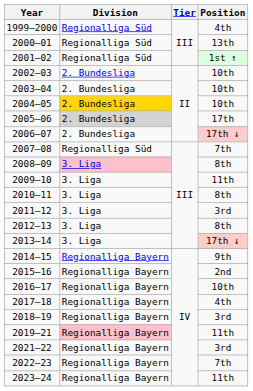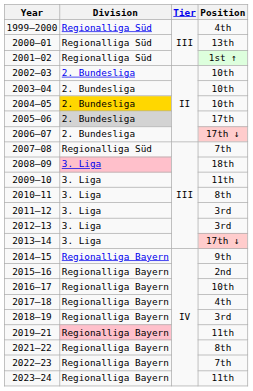 <table class="wikitable">
 <tr>
 <th>Year</th>
 <th>Division</th>
 <th><a href='#'>Tier</a></th>
 <th>Position</th>
 </tr>
 <tr align="center">
 <td>1999–2000</td>
 <td align="left"><a href='#'>Regionalliga Süd</a></td>
 <td rowspan=3>III</td>
 <td>4th</td>
 </tr>
 <tr align="center">
 <td>2000–01</td>
 <td align="left">Regionalliga Süd</td>
 <td>13th</td>
 </tr>
 <tr align="center">
 <td>2001–02</td>
 <td align="left">Regionalliga Süd</td>
 <td style="background:#ddffdd">1st ↑</td>
 </tr>
 <tr align="center">
 <td>2002–03</td>
 <td align="left"><a href='#'>2. Bundesliga</a></td>
 <td rowspan=5>II</td>
 <td>10th</td>
 </tr>
 <tr align="center">
 <td>2003–04</td>
 <td align="left">2. Bundesliga</td>
 <td>10th</td>
 </tr>
 <tr align="center">
 <td>2004–05</td>
 <td align="left" style="background: gold;">2. Bundesliga</td>
 <td>10th</td>
 </tr>
 <tr align="center">
 <td>2005–06</td>
 <td align="left" style="background: lightgrey;">2. Bundesliga</td>
 <td>17th</td>
 </tr>
 <tr align="center">
 <td>2006–07</td>
 <td align="left">2. Bundesliga</td>
 <td style="background:#ffcccc">17th ↓</td>
 </tr>
 <tr align="center">
 <td>2007–08</td>
 <td align="left">Regionalliga Süd</td>
 <td rowspan=7>III</td>
 <td>7th</td>
 </tr>
 <tr align="center">
 <td>2008–09</td>
 <td align="left" style="background: pink;"><a href='#'>3. Liga</a></td>
-<td>8th</td>
+<td>18th</td>
 </tr>
 <tr align="center">
 <td>2009–10</td>
 <td align="left">3. Liga</td>
 <td>11th</td>
 </tr>
 <tr align="center">
 <td>2010–11</td>
 <td align="left">3. Liga</td>
 <td>8th</td>
 </tr>
 <tr align="center">
 <td>2011–12</td>
 <td align="left">3. Liga</td>
 <td>3rd</td>
 </tr>
 <tr align="center">
 <td>2012–13</td>
 <td align="left">3. Liga</td>
-<td>8th</td>
+<td>3rd</td>
 </tr>
 <tr align="center">
 <td>2013–14</td>
 <td align="left">3. Liga</td>
 <td style="background:#ffcccc">17th ↓</td>
 </tr>
 <tr align="center">
 <td>2014–15</td>
 <td align="left"><a href='#'>Regionalliga Bayern</a></td>
 <td rowspan=9>IV</td>
 <td>9th</td>
 </tr>
 <tr align="center">
 <td>2015–16</td>
 <td align="left">Regionalliga Bayern</td>
 <td>2nd</td>
 </tr>
 <tr align="center">
 <td>2016–17</td>
 <td align="left">Regionalliga Bayern</td>
 <td>10th</td>
 </tr>
 <tr align="center">
 <td>2017–18</td>
 <td align="left">Regionalliga Bayern</td>
 <td>4th</td>
 </tr>
 <tr align="center">
 <td>2018–19</td>
 <td align="left">Regionalliga Bayern</td>
 <td>3rd</td>
 </tr>
 <tr align="center">
 <td>2019–21</td>
 <td align="left" style="background: pink;">Regionalliga Bayern</td>
 <td>11th</td>
 </tr>
 <tr align="center">
 <td>2021–22</td>
 <td align="left">Regionalliga Bayern</td>
-<td>3rd</td>
+<td>8th</td>
 </tr>
 <tr align="center">
 <td>2022–23</td>
 <td align="left">Regionalliga Bayern</td>
 <td>7th</td>
 </tr>
 <tr align="center">
 <td>2023–24</td>
 <td align="left">Regionalliga Bayern</td>
 <td>11th</td>
 </tr>
 </table>
